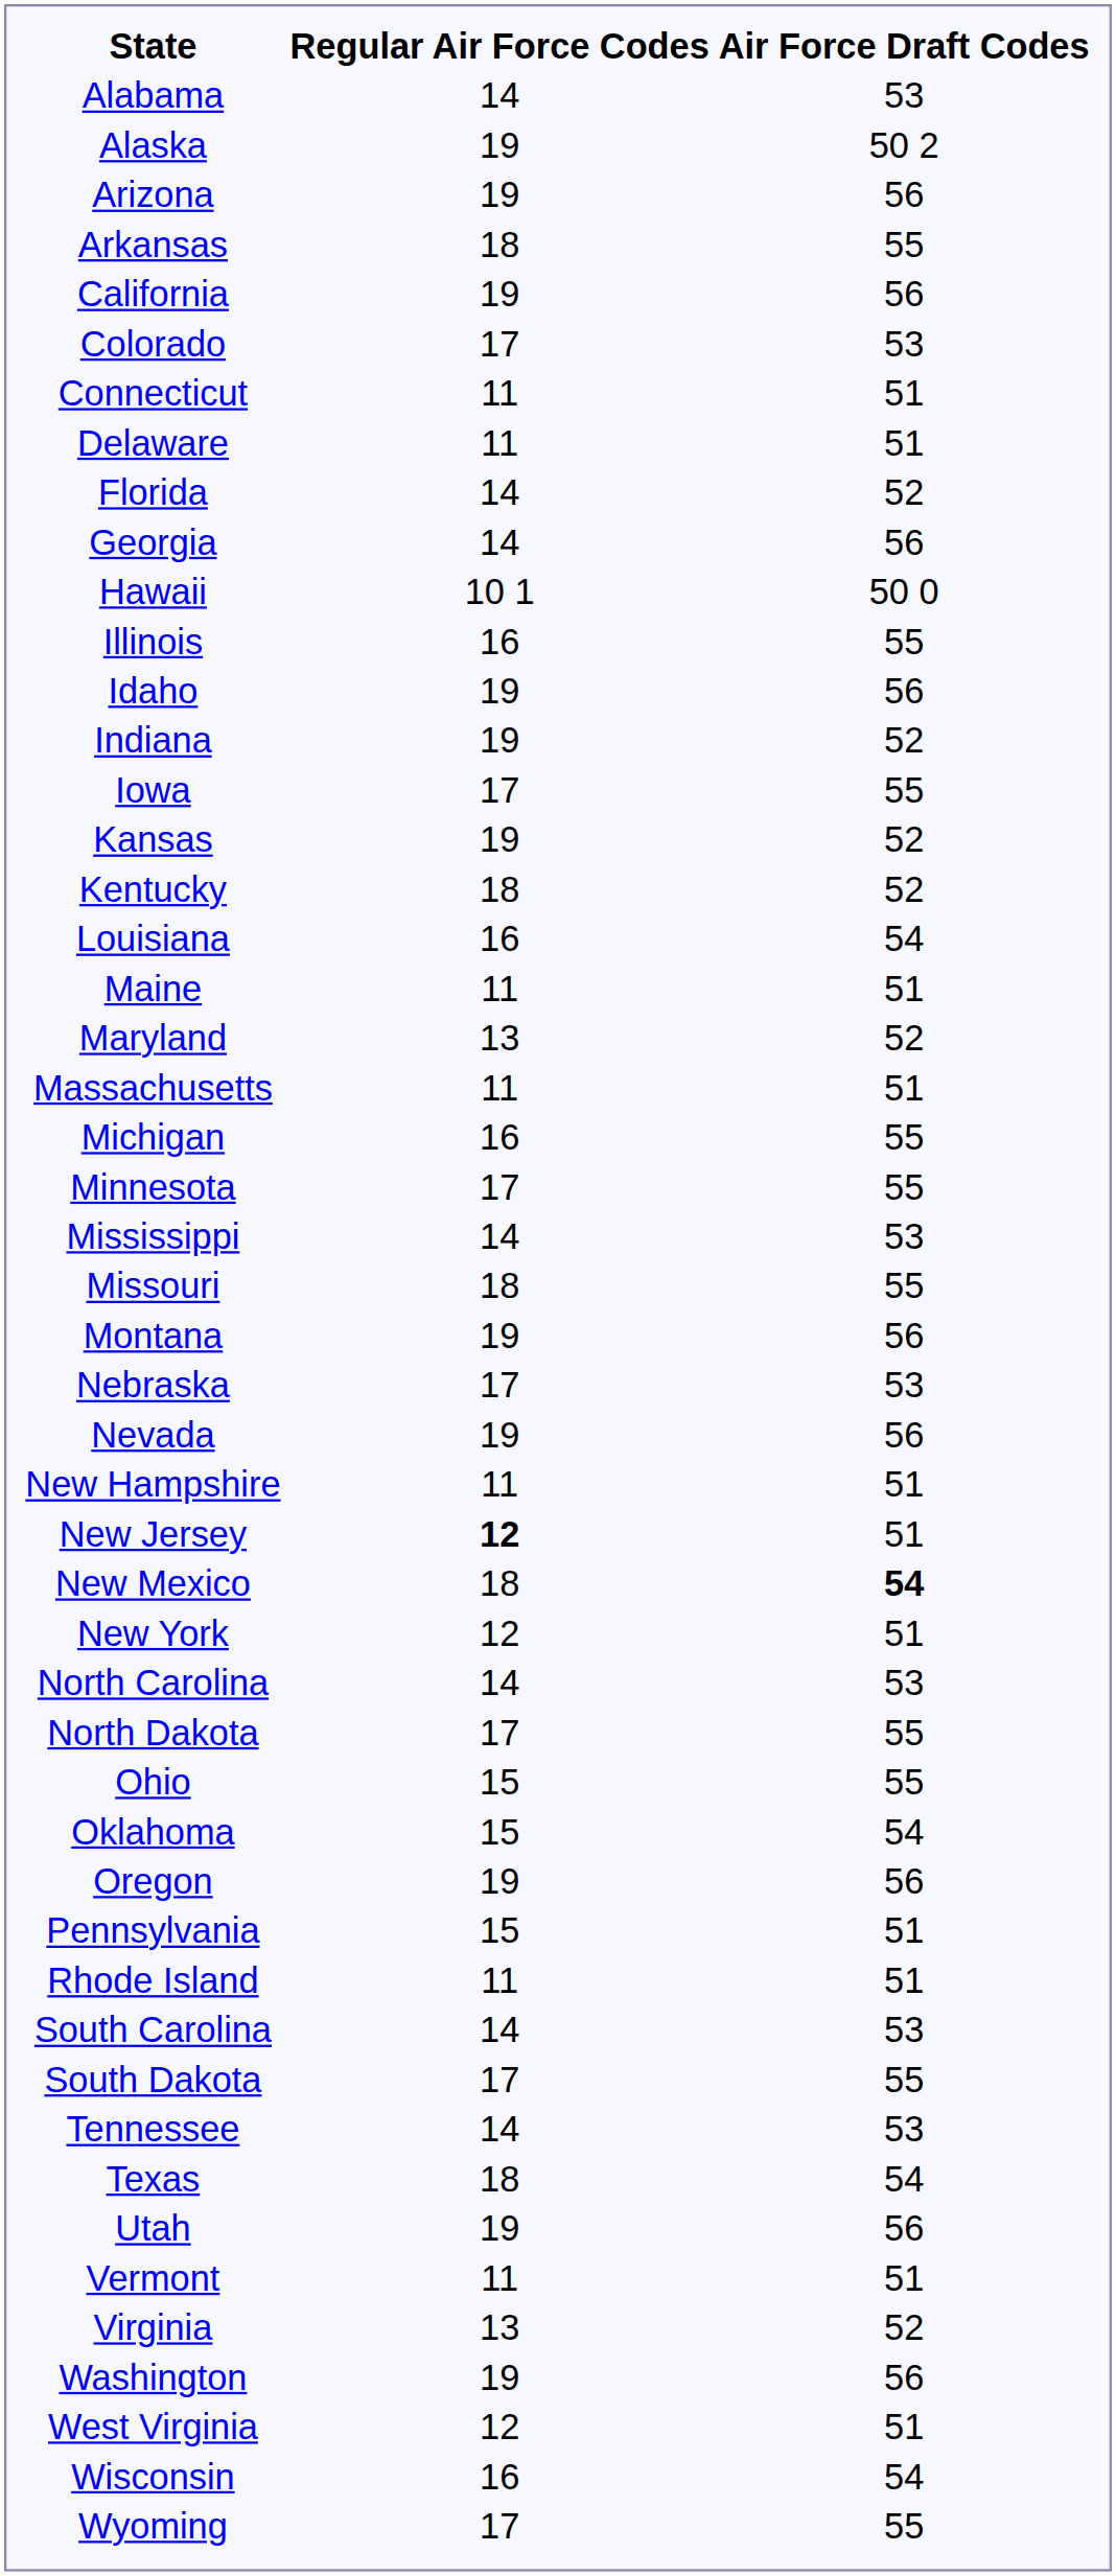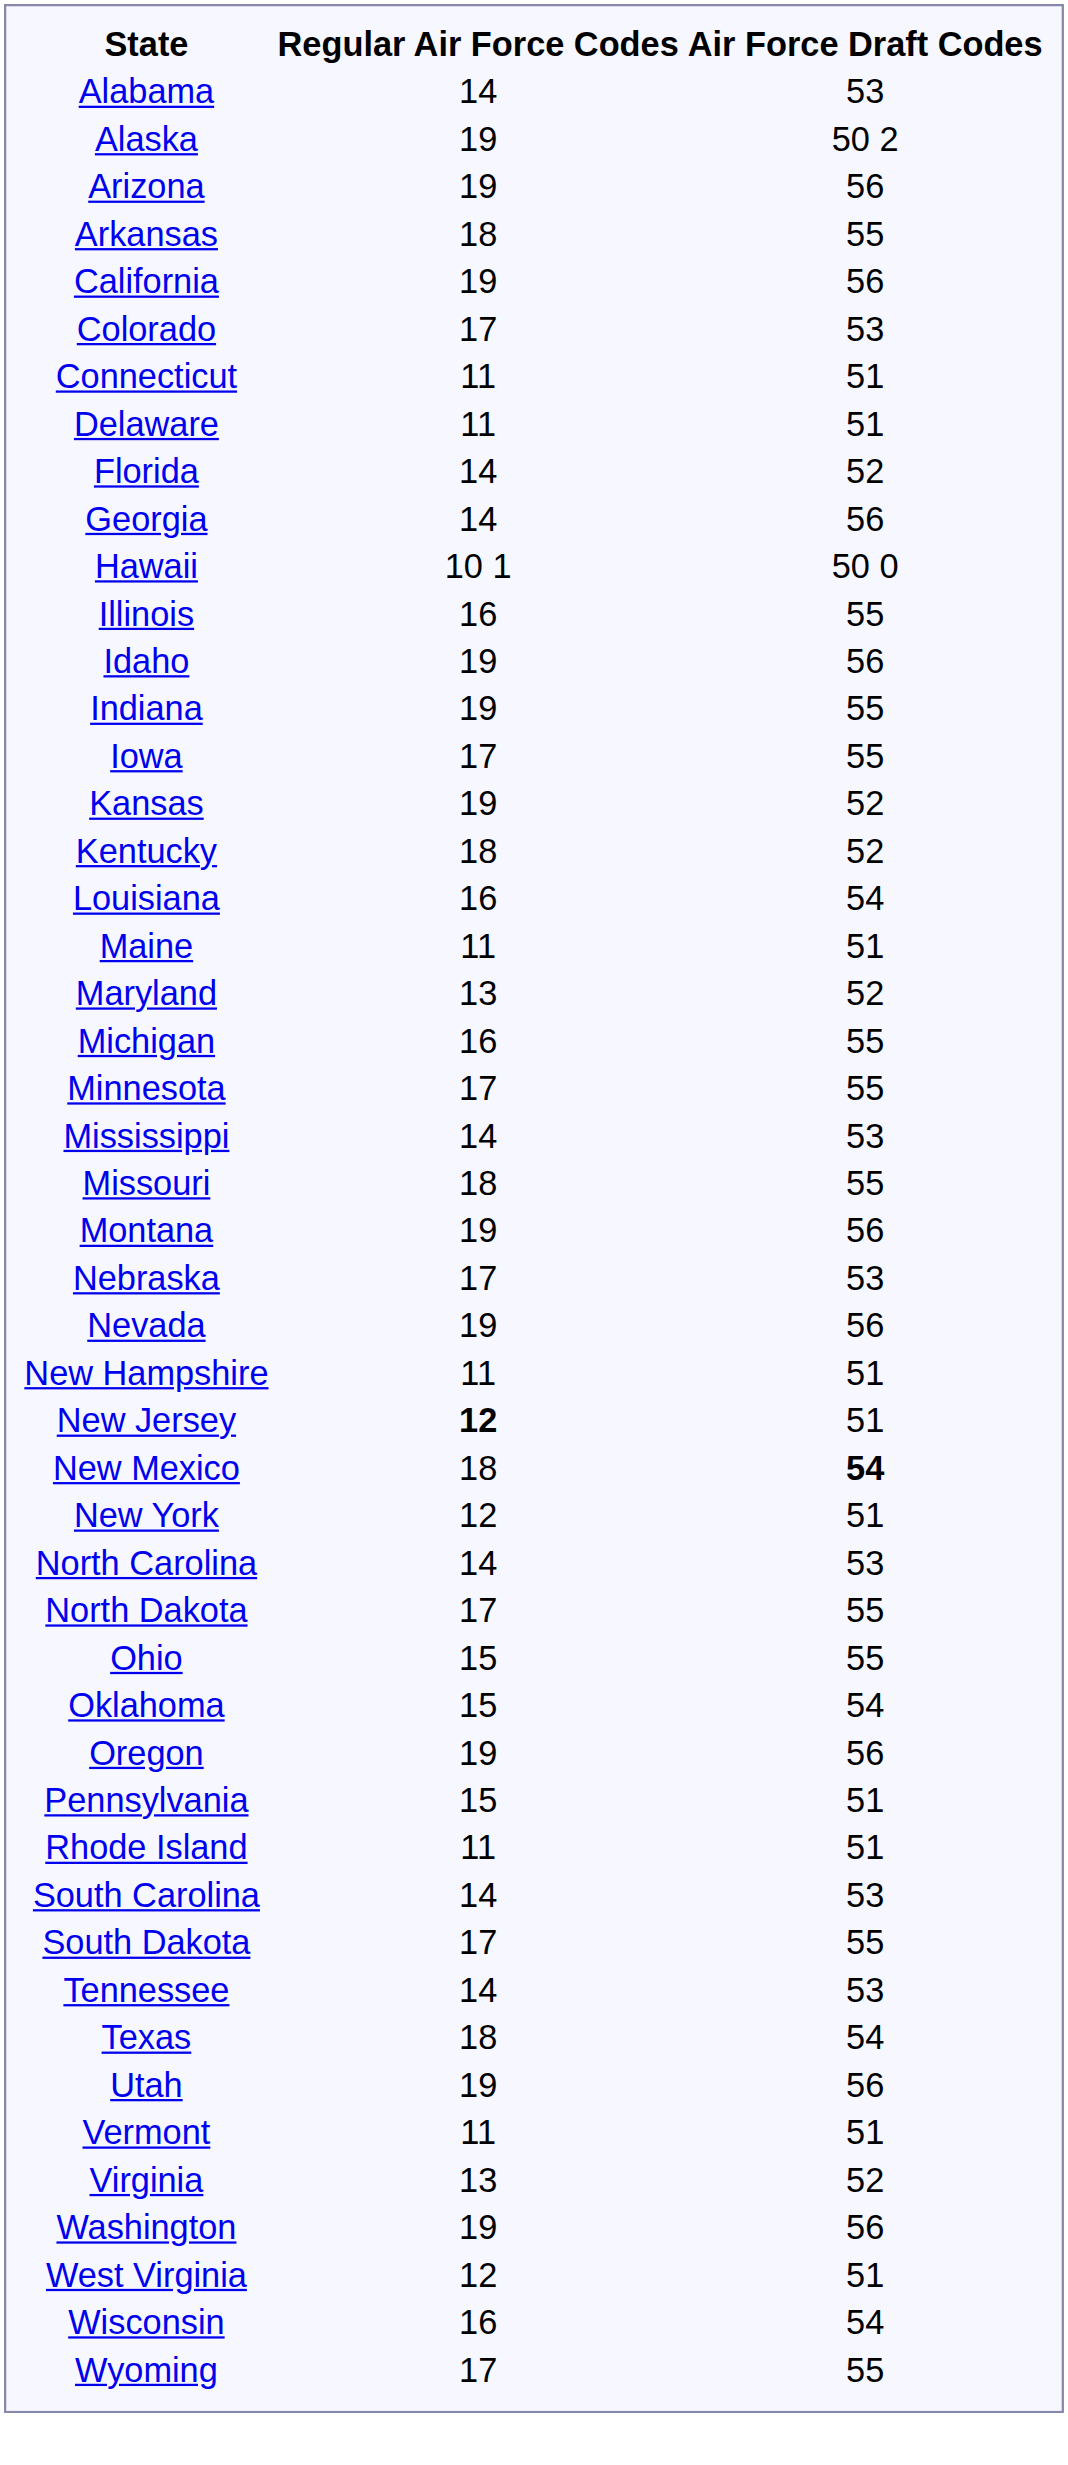 <table style="border:1px solid #8888aa; background-color:#f7f8ff; padding:5px; font-size:95%; margin: 0px 12px 12px 0px;">
 <tr>
 <td align="center"><strong>State</strong></td>
 <td align="center"><strong>Regular Air Force Codes</strong></td>
 <td align="center"><strong>Air Force Draft Codes</strong></td>
 </tr>
 <tr>
 <td align="center"><a href='#'>Alabama</a></td>
 <td align="center">14</td>
 <td align="center">53</td>
 </tr>
 <tr>
 <td align="center"><a href='#'>Alaska</a></td>
 <td align="center">19</td>
 <td align="center">50 2</td>
 </tr>
 <tr>
 <td align="center"><a href='#'>Arizona</a></td>
 <td align="center">19</td>
 <td align="center">56</td>
 </tr>
 <tr>
 <td align="center"><a href='#'>Arkansas</a></td>
 <td align="center">18</td>
 <td align="center">55</td>
 </tr>
 <tr>
 <td align="center"><a href='#'>California</a></td>
 <td align="center">19</td>
 <td align="center">56</td>
 </tr>
 <tr>
 <td align="center"><a href='#'>Colorado</a></td>
 <td align="center">17</td>
 <td align="center">53</td>
 </tr>
 <tr>
 <td align="center"><a href='#'>Connecticut</a></td>
 <td align="center">11</td>
 <td align="center">51</td>
 </tr>
 <tr>
 <td align="center"><a href='#'>Delaware</a></td>
 <td align="center">11</td>
 <td align="center">51</td>
 </tr>
 <tr>
 <td align="center"><a href='#'>Florida</a></td>
 <td align="center">14</td>
 <td align="center">52</td>
 </tr>
 <tr>
 <td align="center"><a href='#'>Georgia</a></td>
 <td align="center">14</td>
 <td align="center">56</td>
 </tr>
 <tr>
 <td align="center"><a href='#'>Hawaii</a></td>
 <td align="center">10 1</td>
 <td align="center">50 0</td>
 </tr>
 <tr>
 <td align="center"><a href='#'>Illinois</a></td>
 <td align="center">16</td>
 <td align="center">55</td>
 </tr>
 <tr>
 <td align="center"><a href='#'>Idaho</a></td>
 <td align="center">19</td>
 <td align="center">56</td>
 </tr>
 <tr>
 <td align="center"><a href='#'>Indiana</a></td>
 <td align="center">19</td>
-<td align="center">52</td>
+<td align="center">55</td>
 </tr>
 <tr>
 <td align="center"><a href='#'>Iowa</a></td>
 <td align="center">17</td>
 <td align="center">55</td>
 </tr>
 <tr>
 <td align="center"><a href='#'>Kansas</a></td>
 <td align="center">19</td>
 <td align="center">52</td>
 </tr>
 <tr>
 <td align="center"><a href='#'>Kentucky</a></td>
 <td align="center">18</td>
 <td align="center">52</td>
 </tr>
 <tr>
 <td align="center"><a href='#'>Louisiana</a></td>
 <td align="center">16</td>
 <td align="center">54</td>
 </tr>
 <tr>
 <td align="center"><a href='#'>Maine</a></td>
 <td align="center">11</td>
 <td align="center">51</td>
 </tr>
 <tr>
 <td align="center"><a href='#'>Maryland</a></td>
 <td align="center">13</td>
 <td align="center">52</td>
-</tr>
-<tr>
-<td align="center"><a href='#'>Massachusetts</a></td>
-<td align="center">11</td>
-<td align="center">51</td>
 </tr>
 <tr>
 <td align="center"><a href='#'>Michigan</a></td>
 <td align="center">16</td>
 <td align="center">55</td>
 </tr>
 <tr>
 <td align="center"><a href='#'>Minnesota</a></td>
 <td align="center">17</td>
 <td align="center">55</td>
 </tr>
 <tr>
 <td align="center"><a href='#'>Mississippi</a></td>
 <td align="center">14</td>
 <td align="center">53</td>
 </tr>
 <tr>
 <td align="center"><a href='#'>Missouri</a></td>
 <td align="center">18</td>
 <td align="center">55</td>
 </tr>
 <tr>
 <td align="center"><a href='#'>Montana</a></td>
 <td align="center">19</td>
 <td align="center">56</td>
 </tr>
 <tr>
 <td align="center"><a href='#'>Nebraska</a></td>
 <td align="center">17</td>
 <td align="center">53</td>
 </tr>
 <tr>
 <td align="center"><a href='#'>Nevada</a></td>
 <td align="center">19</td>
 <td align="center">56</td>
 </tr>
 <tr>
 <td align="center"><a href='#'>New Hampshire</a></td>
 <td align="center">11</td>
 <td align="center">51</td>
 </tr>
 <tr>
 <td align="center"><a href='#'>New Jersey</a></td>
 <td align="center"><strong>12</strong></td>
 <td align="center">51</td>
 </tr>
 <tr>
 <td align="center"><a href='#'>New Mexico</a></td>
 <td align="center">18</td>
 <td align="center"><strong>54</strong></td>
 </tr>
 <tr>
 <td align="center"><a href='#'>New York</a></td>
 <td align="center">12</td>
 <td align="center">51</td>
 </tr>
 <tr>
 <td align="center"><a href='#'>North Carolina</a></td>
 <td align="center">14</td>
 <td align="center">53</td>
 </tr>
 <tr>
 <td align="center"><a href='#'>North Dakota</a></td>
 <td align="center">17</td>
 <td align="center">55</td>
 </tr>
 <tr>
 <td align="center"><a href='#'>Ohio</a></td>
 <td align="center">15</td>
 <td align="center">55</td>
 </tr>
 <tr>
 <td align="center"><a href='#'>Oklahoma</a></td>
 <td align="center">15</td>
 <td align="center">54</td>
 </tr>
 <tr>
 <td align="center"><a href='#'>Oregon</a></td>
 <td align="center">19</td>
 <td align="center">56</td>
 </tr>
 <tr>
 <td align="center"><a href='#'>Pennsylvania</a></td>
 <td align="center">15</td>
 <td align="center">51</td>
 </tr>
 <tr>
 <td align="center"><a href='#'>Rhode Island</a></td>
 <td align="center">11</td>
 <td align="center">51</td>
 </tr>
 <tr>
 <td align="center"><a href='#'>South Carolina</a></td>
 <td align="center">14</td>
 <td align="center">53</td>
 </tr>
 <tr>
 <td align="center"><a href='#'>South Dakota</a></td>
 <td align="center">17</td>
 <td align="center">55</td>
 </tr>
 <tr>
 <td align="center"><a href='#'>Tennessee</a></td>
 <td align="center">14</td>
 <td align="center">53</td>
 </tr>
 <tr>
 <td align="center"><a href='#'>Texas</a></td>
 <td align="center">18</td>
 <td align="center">54</td>
 </tr>
 <tr>
 <td align="center"><a href='#'>Utah</a></td>
 <td align="center">19</td>
 <td align="center">56</td>
 </tr>
 <tr>
 <td align="center"><a href='#'>Vermont</a></td>
 <td align="center">11</td>
 <td align="center">51</td>
 </tr>
 <tr>
 <td align="center"><a href='#'>Virginia</a></td>
 <td align="center">13</td>
 <td align="center">52</td>
 </tr>
 <tr>
 <td align="center"><a href='#'>Washington</a></td>
 <td align="center">19</td>
 <td align="center">56</td>
 </tr>
 <tr>
 <td align="center"><a href='#'>West Virginia</a></td>
 <td align="center">12</td>
 <td align="center">51</td>
 </tr>
 <tr>
 <td align="center"><a href='#'>Wisconsin</a></td>
 <td align="center">16</td>
 <td align="center">54</td>
 </tr>
 <tr>
 <td align="center"><a href='#'>Wyoming</a></td>
 <td align="center">17</td>
 <td align="center">55</td>
 </tr>
 <tr>
 </tr>
 </table>
